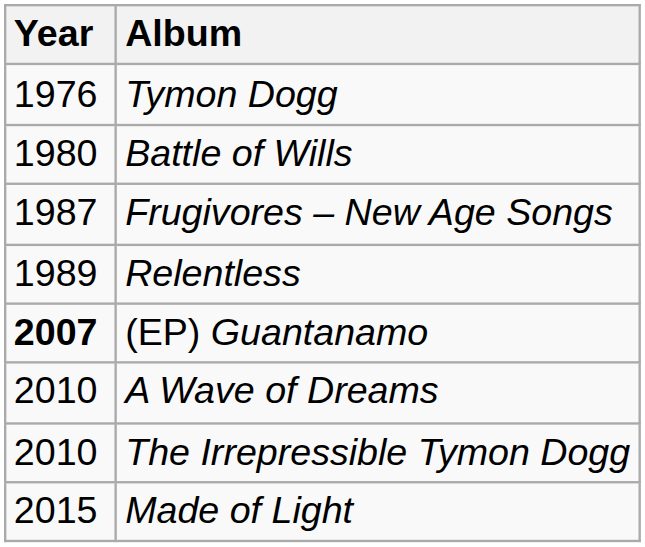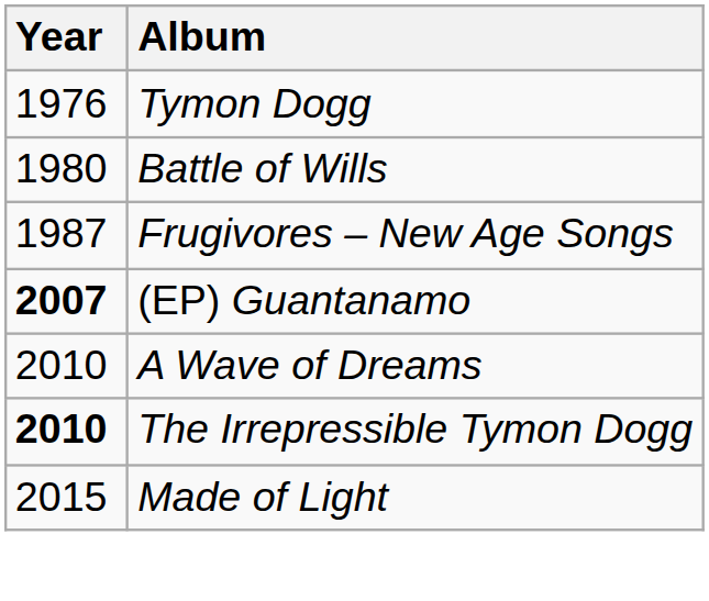 <table class="wikitable">
 <tr>
 <th style="vertical-align:top; text-align:left; width:40px;">Year</th>
 <th style="text-align:left; vertical-align:top;">Album</th>
 </tr>
 <tr style="text-align:left; vertical-align:top;">
 <td>1976</td>
 <td><em>Tymon Dogg</em></td>
 </tr>
 <tr style="text-align:left; vertical-align:top;">
 <td>1980</td>
 <td><em>Battle of Wills</em></td>
 </tr>
 <tr style="text-align:left; vertical-align:top;">
 <td>1987</td>
 <td><em>Frugivores – New Age Songs</em></td>
 </tr>
 <tr style="text-align:left; vertical-align:top;">
-<td>1989</td>
-<td><em>Relentless</em></td>
-</tr>
-<tr style="text-align:left; vertical-align:top;">
 <td><strong>2007</strong></td>
 <td>(EP) <em>Guantanamo</em></td>
 </tr>
 <tr style="text-align:left; vertical-align:top;">
 <td>2010</td>
 <td><em>A Wave of Dreams</em></td>
 </tr>
 <tr style="text-align:left; vertical-align:top;">
-<td>2010</td>
+<td><strong>2010</strong></td>
 <td><em>The Irrepressible Tymon Dogg</em></td>
 </tr>
 <tr style="text-align:left; vertical-align:top;">
 <td>2015</td>
 <td><em>Made of Light</em></td>
 </tr>
 </table>
